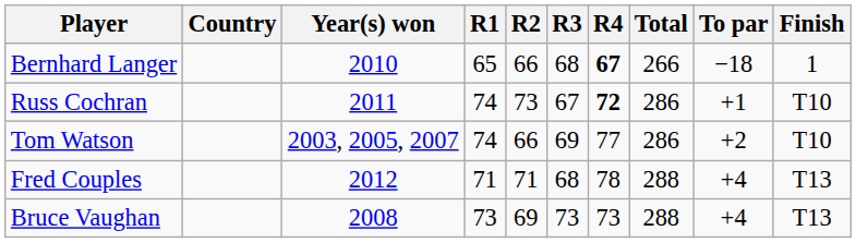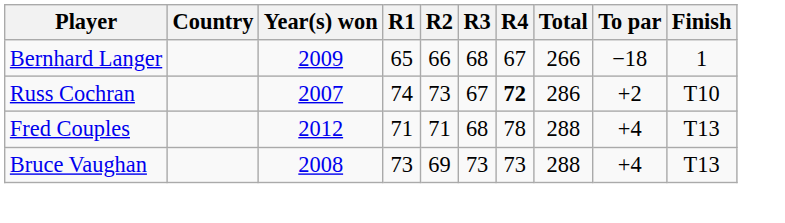 <table class="wikitable" style="text-align:center">
 <tr>
 <th>Player</th>
 <th>Country</th>
 <th>Year(s) won</th>
 <th>R1</th>
 <th>R2</th>
 <th>R3</th>
 <th>R4</th>
 <th>Total</th>
 <th>To par</th>
 <th>Finish</th>
 </tr>
 <tr>
 <td align=left><a href='#'>Bernhard Langer</a></td>
 <td align=left></td>
-<td><a href='#'>2010</a></td>
+<td><a href='#'>2009</a></td>
 <td>65</td>
 <td>66</td>
 <td>68</td>
-<td><strong>67</strong></td>
+<td>67</td>
 <td>266</td>
 <td>−18</td>
 <td>1</td>
 </tr>
 <tr>
 <td align=left><a href='#'>Russ Cochran</a></td>
 <td align=left></td>
-<td><a href='#'>2011</a></td>
+<td><a href='#'>2007</a></td>
 <td>74</td>
 <td>73</td>
 <td>67</td>
 <td><strong>72</strong></td>
-<td>286</td>
-<td>+1</td>
-<td>T10</td>
-</tr>
-<tr>
-<td align=left><a href='#'>Tom Watson</a></td>
-<td align=left></td>
-<td><a href='#'>2003</a>, <a href='#'>2005</a>, <a href='#'>2007</a></td>
-<td>74</td>
-<td>66</td>
-<td>69</td>
-<td>77</td>
 <td>286</td>
 <td>+2</td>
 <td>T10</td>
 </tr>
 <tr>
 <td align=left><a href='#'>Fred Couples</a></td>
 <td align=left></td>
 <td><a href='#'>2012</a></td>
 <td>71</td>
 <td>71</td>
 <td>68</td>
 <td>78</td>
 <td>288</td>
 <td>+4</td>
 <td>T13</td>
 </tr>
 <tr>
 <td align=left><a href='#'>Bruce Vaughan</a></td>
 <td align=left></td>
 <td><a href='#'>2008</a></td>
 <td>73</td>
 <td>69</td>
 <td>73</td>
 <td>73</td>
 <td>288</td>
 <td>+4</td>
 <td>T13</td>
 </tr>
 </table>
